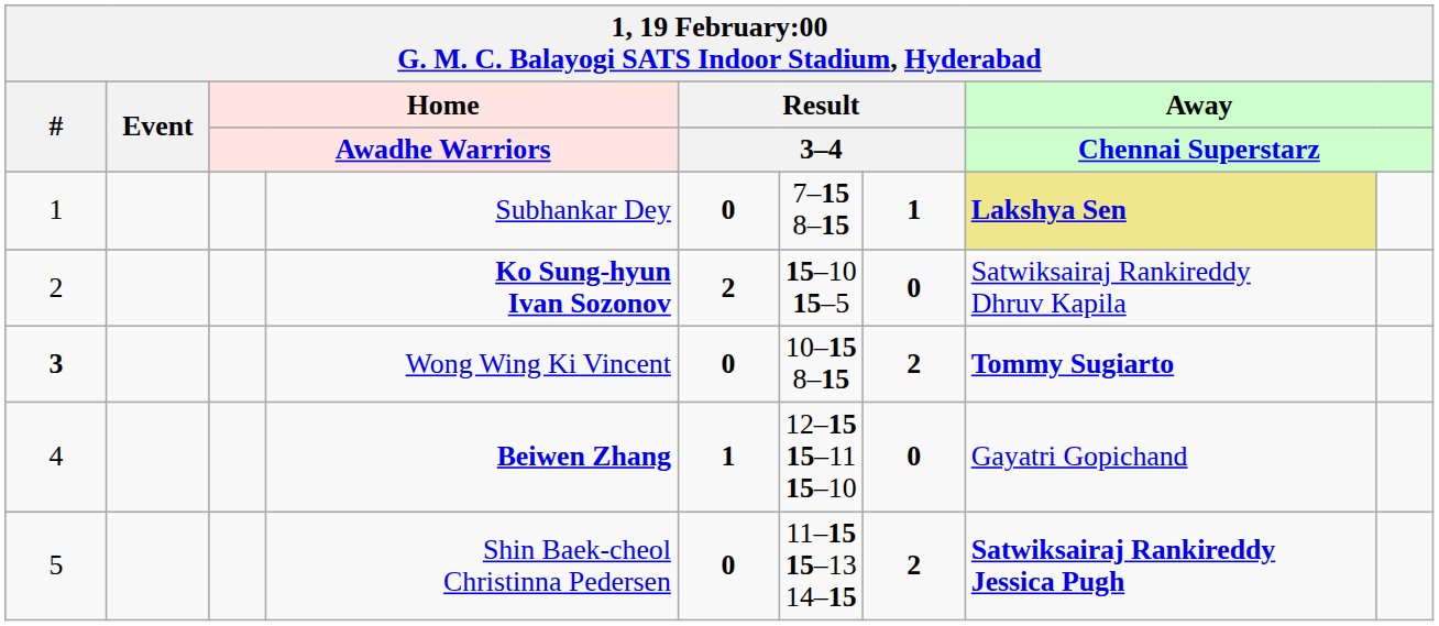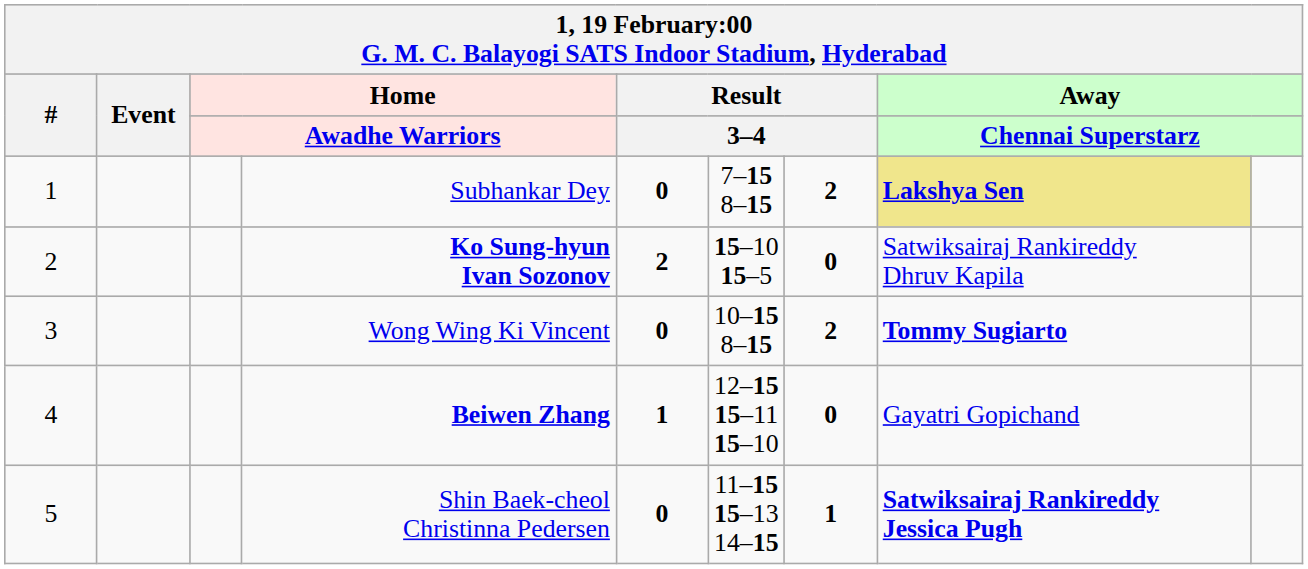 <table class="wikitable">
 <tr>
 <th colspan="9">1, 19 February:00<br><a href='#'>G. M. C. Balayogi SATS Indoor Stadium</a>, <a href='#'>Hyderabad</a></th>
 </tr>
 <tr>
 <th rowspan="2" width="50">#</th>
 <th rowspan="2" width="50">Event</th>
 <th colspan="2" width="250" style="background-color:#ffe4e1">Home</th>
 <th colspan="3" width="150">Result</th>
 <th colspan="2" width="250" style="background-color:#ccffcc">Away</th>
 </tr>
 <tr>
 <th colspan="2" style="background-color:#ffe4e1"><a href='#'>Awadhe Warriors</a></th>
 <th colspan="3"><strong>3–4</strong></th>
 <th colspan="2" style="background-color:#ccffcc"><strong><a href='#'>Chennai Superstarz</a></strong></th>
 </tr>
 <tr>
 <td align="center">1</td>
 <td align="center"></td>
 <td align="center" width="25"></td>
 <td align="right" width="225"><a href='#'>Subhankar Dey</a> </td>
 <td align="center" width="50"><strong>0</strong></td>
 <td align="center">7–<strong>15</strong><br>8–<strong>15</strong></td>
-<td align="center" width="50"><strong>1</strong></td>
+<td align="center" width="50"><strong>2</strong></td>
 <td align="left" width="225" style="background: khaki;"><strong> <a href='#'>Lakshya Sen</a></strong></td>
 <td align="center" width="25"></td>
 </tr>
 <tr>
 <td align="center">2</td>
 <td align="center"></td>
 <td align="center"></td>
 <td align="right"><strong> <a href='#'>Ko Sung-hyun</a> </strong><br><strong> <a href='#'>Ivan Sozonov</a> </strong></td>
 <td align="center"><strong>2</strong></td>
 <td align="center"><strong>15</strong>–10<br><strong>15</strong>–5</td>
 <td align="center"><strong>0</strong></td>
 <td align="left"> <a href='#'>Satwiksairaj Rankireddy</a><br> <a href='#'>Dhruv Kapila</a></td>
 <td align="center"></td>
 </tr>
 <tr>
-<td align="center"><strong>3</strong></td>
+<td align="center">3</td>
 <td align="center"></td>
 <td align="center"></td>
 <td align="right"><a href='#'>Wong Wing Ki Vincent</a> </td>
 <td align="center"><strong>0</strong></td>
 <td align="center">10–<strong>15</strong><br>8–<strong>15</strong></td>
 <td align="center"><strong>2</strong></td>
 <td align="left"><strong> <a href='#'>Tommy Sugiarto</a></strong></td>
 <td align="center"></td>
 </tr>
 <tr>
 <td align="center">4</td>
 <td align="center"></td>
 <td align="center"></td>
 <td align="right"><strong><a href='#'>Beiwen Zhang</a> </strong></td>
 <td align="center"><strong>1</strong></td>
 <td align="center">12–<strong>15</strong><br><strong>15</strong>–11<br><strong>15</strong>–10</td>
 <td align="center"><strong>0</strong></td>
 <td align="left"> <a href='#'>Gayatri Gopichand</a></td>
 <td align="center"></td>
 </tr>
 <tr>
 <td align="center">5</td>
 <td align="center"></td>
 <td align="center"></td>
 <td align="right"><a href='#'>Shin Baek-cheol</a> <br> <a href='#'>Christinna Pedersen</a> </td>
 <td align="center"><strong>0</strong></td>
 <td align="center">11–<strong>15</strong><br><strong>15</strong>–13<br>14–<strong>15</strong></td>
-<td align="center"><strong>2</strong></td>
+<td align="center"><strong>1</strong></td>
 <td align="left"><strong> <a href='#'>Satwiksairaj Rankireddy</a><br> <a href='#'>Jessica Pugh</a></strong></td>
 <td align="center"></td>
 </tr>
 </table>
